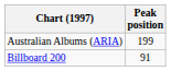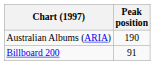 <table class="wikitable">
 <tr>
 <th>Chart (1997)</th>
 <th>Peak<br>position</th>
 </tr>
 <tr>
 <td>Australian Albums (<a href='#'>ARIA</a>)</td>
-<td align="center">199</td>
+<td align="center">190</td>
 </tr>
 <tr>
 <td><a href='#'>Billboard 200</a></td>
 <td align="center">91</td>
 </tr>
 </table>
